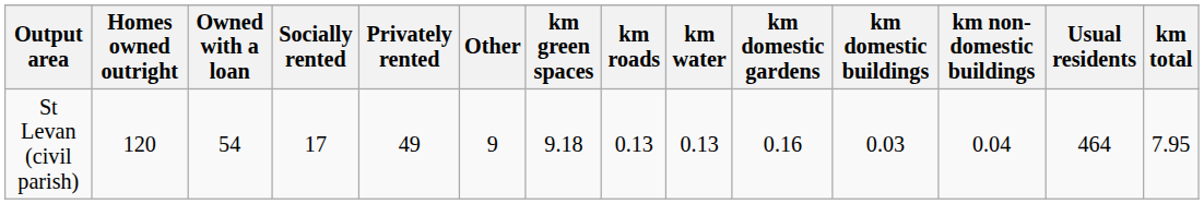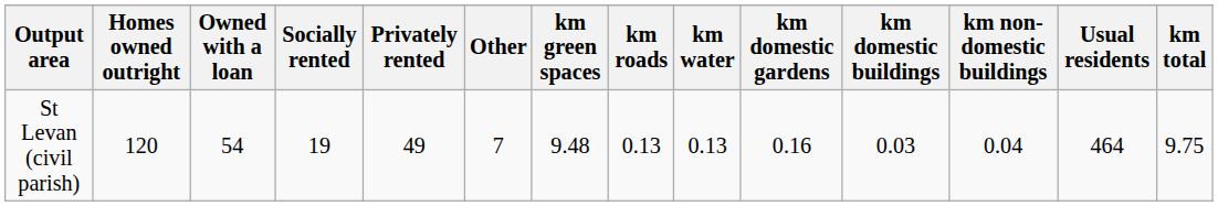 <table class="wikitable">
 <tr>
 </tr>
 <tr>
 <th>Output area</th>
 <th>Homes owned outright</th>
 <th>Owned with a loan</th>
 <th>Socially rented</th>
 <th>Privately rented</th>
 <th>Other</th>
 <th>km green spaces</th>
 <th>km roads</th>
 <th>km water</th>
 <th>km domestic gardens</th>
 <th>km domestic buildings</th>
 <th>km non-domestic buildings</th>
 <th>Usual residents</th>
 <th>km total</th>
 </tr>
 <tr align=center>
 <td>St Levan (civil parish)</td>
 <td>120</td>
 <td>54</td>
-<td>17</td>
+<td>19</td>
 <td>49</td>
-<td>9</td>
-<td>9.18</td>
+<td>7</td>
+<td>9.48</td>
 <td>0.13</td>
 <td>0.13</td>
 <td>0.16</td>
 <td>0.03</td>
 <td>0.04</td>
 <td>464</td>
-<td>7.95</td>
+<td>9.75</td>
 </tr>
 </table>
